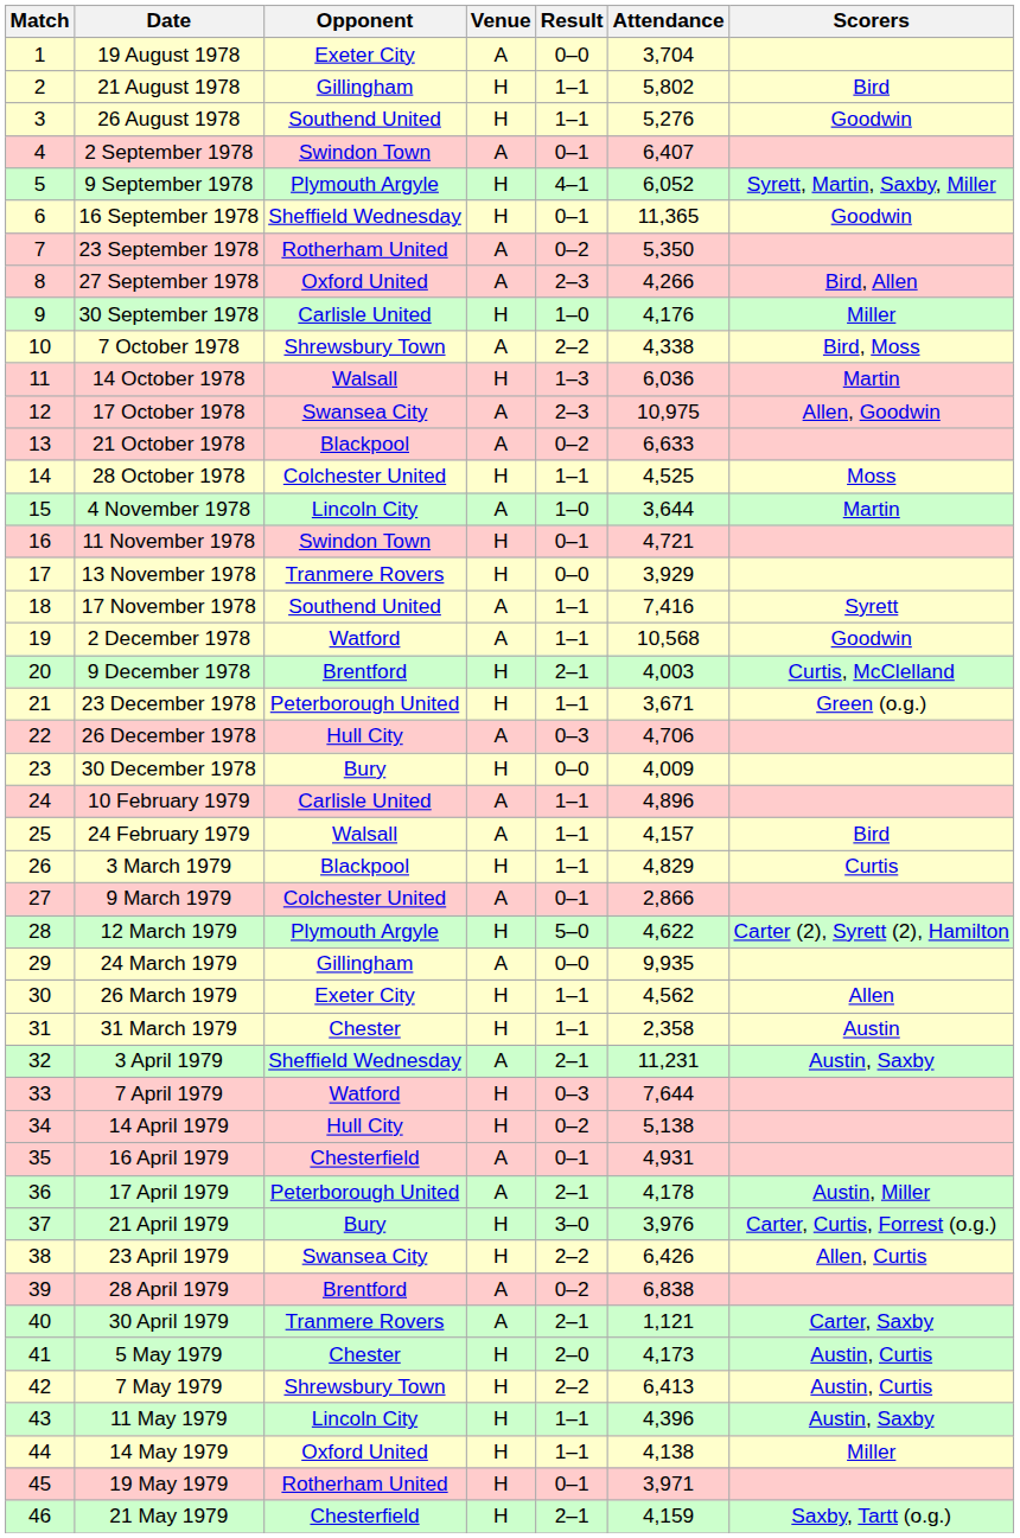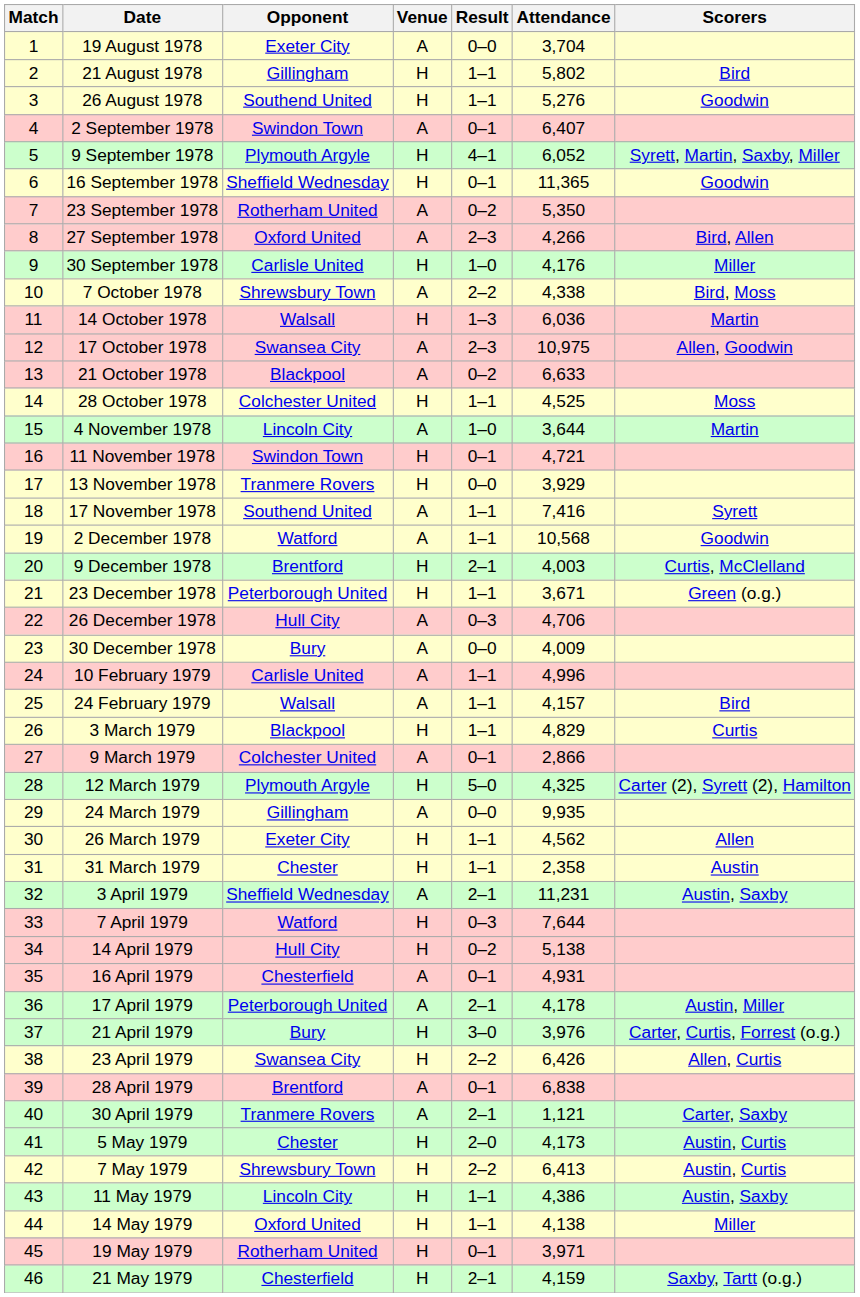 <table class="wikitable" style="font-size:100%; text-align:center">
 <tr>
 <th>Match</th>
 <th>Date</th>
 <th>Opponent</th>
 <th>Venue</th>
 <th>Result</th>
 <th>Attendance</th>
 <th>Scorers</th>
 </tr>
 <tr style="background: #FFFFCC;">
 <td>1</td>
 <td>19 August 1978</td>
 <td><a href='#'>Exeter City</a></td>
 <td>A</td>
 <td>0–0</td>
 <td>3,704</td>
 <td></td>
 </tr>
 <tr style="background: #FFFFCC;">
 <td>2</td>
 <td>21 August 1978</td>
 <td><a href='#'>Gillingham</a></td>
 <td>H</td>
 <td>1–1</td>
 <td>5,802</td>
 <td><a href='#'>Bird</a></td>
 </tr>
 <tr style="background: #FFFFCC;">
 <td>3</td>
 <td>26 August 1978</td>
 <td><a href='#'>Southend United</a></td>
 <td>H</td>
 <td>1–1</td>
 <td>5,276</td>
 <td><a href='#'>Goodwin</a></td>
 </tr>
 <tr style="background: #FFCCCC;">
 <td>4</td>
 <td>2 September 1978</td>
 <td><a href='#'>Swindon Town</a></td>
 <td>A</td>
 <td>0–1</td>
 <td>6,407</td>
 <td></td>
 </tr>
 <tr style="background: #CCFFCC;">
 <td>5</td>
 <td>9 September 1978</td>
 <td><a href='#'>Plymouth Argyle</a></td>
 <td>H</td>
 <td>4–1</td>
 <td>6,052</td>
 <td><a href='#'>Syrett</a>, <a href='#'>Martin</a>, <a href='#'>Saxby</a>, <a href='#'>Miller</a></td>
 </tr>
 <tr style="background: #FFFFCC;">
 <td>6</td>
 <td>16 September 1978</td>
 <td><a href='#'>Sheffield Wednesday</a></td>
 <td>H</td>
 <td>0–1</td>
 <td>11,365</td>
 <td><a href='#'>Goodwin</a></td>
 </tr>
 <tr style="background: #FFCCCC;">
 <td>7</td>
 <td>23 September 1978</td>
 <td><a href='#'>Rotherham United</a></td>
 <td>A</td>
 <td>0–2</td>
 <td>5,350</td>
 <td></td>
 </tr>
 <tr style="background: #FFCCCC;">
 <td>8</td>
 <td>27 September 1978</td>
 <td><a href='#'>Oxford United</a></td>
 <td>A</td>
 <td>2–3</td>
 <td>4,266</td>
 <td><a href='#'>Bird</a>, <a href='#'>Allen</a></td>
 </tr>
 <tr style="background: #CCFFCC;">
 <td>9</td>
 <td>30 September 1978</td>
 <td><a href='#'>Carlisle United</a></td>
 <td>H</td>
 <td>1–0</td>
 <td>4,176</td>
 <td><a href='#'>Miller</a></td>
 </tr>
 <tr style="background: #FFFFCC;">
 <td>10</td>
 <td>7 October 1978</td>
 <td><a href='#'>Shrewsbury Town</a></td>
 <td>A</td>
 <td>2–2</td>
 <td>4,338</td>
 <td><a href='#'>Bird</a>, <a href='#'>Moss</a></td>
 </tr>
 <tr style="background: #FFCCCC;">
 <td>11</td>
 <td>14 October 1978</td>
 <td><a href='#'>Walsall</a></td>
 <td>H</td>
 <td>1–3</td>
 <td>6,036</td>
 <td><a href='#'>Martin</a></td>
 </tr>
 <tr style="background: #FFCCCC;">
 <td>12</td>
 <td>17 October 1978</td>
 <td><a href='#'>Swansea City</a></td>
 <td>A</td>
 <td>2–3</td>
 <td>10,975</td>
 <td><a href='#'>Allen</a>, <a href='#'>Goodwin</a></td>
 </tr>
 <tr style="background: #FFCCCC;">
 <td>13</td>
 <td>21 October 1978</td>
 <td><a href='#'>Blackpool</a></td>
 <td>A</td>
 <td>0–2</td>
 <td>6,633</td>
 <td></td>
 </tr>
 <tr style="background: #FFFFCC;">
 <td>14</td>
 <td>28 October 1978</td>
 <td><a href='#'>Colchester United</a></td>
 <td>H</td>
 <td>1–1</td>
 <td>4,525</td>
 <td><a href='#'>Moss</a></td>
 </tr>
 <tr style="background: #CCFFCC;">
 <td>15</td>
 <td>4 November 1978</td>
 <td><a href='#'>Lincoln City</a></td>
 <td>A</td>
 <td>1–0</td>
 <td>3,644</td>
 <td><a href='#'>Martin</a></td>
 </tr>
 <tr style="background: #FFCCCC;">
 <td>16</td>
 <td>11 November 1978</td>
 <td><a href='#'>Swindon Town</a></td>
 <td>H</td>
 <td>0–1</td>
 <td>4,721</td>
 <td></td>
 </tr>
 <tr style="background: #FFFFCC;">
 <td>17</td>
 <td>13 November 1978</td>
 <td><a href='#'>Tranmere Rovers</a></td>
 <td>H</td>
 <td>0–0</td>
 <td>3,929</td>
 <td></td>
 </tr>
 <tr style="background: #FFFFCC;">
 <td>18</td>
 <td>17 November 1978</td>
 <td><a href='#'>Southend United</a></td>
 <td>A</td>
 <td>1–1</td>
 <td>7,416</td>
 <td><a href='#'>Syrett</a></td>
 </tr>
 <tr style="background: #FFFFCC;">
 <td>19</td>
 <td>2 December 1978</td>
 <td><a href='#'>Watford</a></td>
 <td>A</td>
 <td>1–1</td>
 <td>10,568</td>
 <td><a href='#'>Goodwin</a></td>
 </tr>
 <tr style="background: #CCFFCC;">
 <td>20</td>
 <td>9 December 1978</td>
 <td><a href='#'>Brentford</a></td>
 <td>H</td>
 <td>2–1</td>
 <td>4,003</td>
 <td><a href='#'>Curtis</a>, <a href='#'>McClelland</a></td>
 </tr>
 <tr style="background: #FFFFCC;">
 <td>21</td>
 <td>23 December 1978</td>
 <td><a href='#'>Peterborough United</a></td>
 <td>H</td>
 <td>1–1</td>
 <td>3,671</td>
 <td><a href='#'>Green</a> (o.g.)</td>
 </tr>
 <tr style="background: #FFCCCC;">
 <td>22</td>
 <td>26 December 1978</td>
 <td><a href='#'>Hull City</a></td>
 <td>A</td>
 <td>0–3</td>
 <td>4,706</td>
 <td></td>
 </tr>
 <tr style="background: #FFFFCC;">
 <td>23</td>
 <td>30 December 1978</td>
 <td><a href='#'>Bury</a></td>
-<td>H</td>
+<td>A</td>
 <td>0–0</td>
 <td>4,009</td>
 <td></td>
 </tr>
 <tr style="background: #FFCCCC;">
 <td>24</td>
 <td>10 February 1979</td>
 <td><a href='#'>Carlisle United</a></td>
 <td>A</td>
 <td>1–1</td>
-<td>4,896</td>
+<td>4,996</td>
 <td></td>
 </tr>
 <tr style="background: #FFFFCC;">
 <td>25</td>
 <td>24 February 1979</td>
 <td><a href='#'>Walsall</a></td>
 <td>A</td>
 <td>1–1</td>
 <td>4,157</td>
 <td><a href='#'>Bird</a></td>
 </tr>
 <tr style="background: #FFFFCC;">
 <td>26</td>
 <td>3 March 1979</td>
 <td><a href='#'>Blackpool</a></td>
 <td>H</td>
 <td>1–1</td>
 <td>4,829</td>
 <td><a href='#'>Curtis</a></td>
 </tr>
 <tr style="background: #FFCCCC;">
 <td>27</td>
 <td>9 March 1979</td>
 <td><a href='#'>Colchester United</a></td>
 <td>A</td>
 <td>0–1</td>
 <td>2,866</td>
 <td></td>
 </tr>
 <tr style="background: #CCFFCC;">
 <td>28</td>
 <td>12 March 1979</td>
 <td><a href='#'>Plymouth Argyle</a></td>
 <td>H</td>
 <td>5–0</td>
-<td>4,622</td>
+<td>4,325</td>
 <td><a href='#'>Carter</a> (2), <a href='#'>Syrett</a> (2), <a href='#'>Hamilton</a></td>
 </tr>
 <tr style="background: #FFFFCC;">
 <td>29</td>
 <td>24 March 1979</td>
 <td><a href='#'>Gillingham</a></td>
 <td>A</td>
 <td>0–0</td>
 <td>9,935</td>
 <td></td>
 </tr>
 <tr style="background: #FFFFCC;">
 <td>30</td>
 <td>26 March 1979</td>
 <td><a href='#'>Exeter City</a></td>
 <td>H</td>
 <td>1–1</td>
 <td>4,562</td>
 <td><a href='#'>Allen</a></td>
 </tr>
 <tr style="background: #FFFFCC;">
 <td>31</td>
 <td>31 March 1979</td>
 <td><a href='#'>Chester</a></td>
 <td>H</td>
 <td>1–1</td>
 <td>2,358</td>
 <td><a href='#'>Austin</a></td>
 </tr>
 <tr style="background: #CCFFCC;">
 <td>32</td>
 <td>3 April 1979</td>
 <td><a href='#'>Sheffield Wednesday</a></td>
 <td>A</td>
 <td>2–1</td>
 <td>11,231</td>
 <td><a href='#'>Austin</a>, <a href='#'>Saxby</a></td>
 </tr>
 <tr style="background: #FFCCCC;">
 <td>33</td>
 <td>7 April 1979</td>
 <td><a href='#'>Watford</a></td>
 <td>H</td>
 <td>0–3</td>
 <td>7,644</td>
 <td></td>
 </tr>
 <tr style="background: #FFCCCC;">
 <td>34</td>
 <td>14 April 1979</td>
 <td><a href='#'>Hull City</a></td>
 <td>H</td>
 <td>0–2</td>
 <td>5,138</td>
 <td></td>
 </tr>
 <tr style="background: #FFCCCC;">
 <td>35</td>
 <td>16 April 1979</td>
 <td><a href='#'>Chesterfield</a></td>
 <td>A</td>
 <td>0–1</td>
 <td>4,931</td>
 <td></td>
 </tr>
 <tr style="background: #CCFFCC;">
 <td>36</td>
 <td>17 April 1979</td>
 <td><a href='#'>Peterborough United</a></td>
 <td>A</td>
 <td>2–1</td>
 <td>4,178</td>
 <td><a href='#'>Austin</a>, <a href='#'>Miller</a></td>
 </tr>
 <tr style="background: #CCFFCC;">
 <td>37</td>
 <td>21 April 1979</td>
 <td><a href='#'>Bury</a></td>
 <td>H</td>
 <td>3–0</td>
 <td>3,976</td>
 <td><a href='#'>Carter</a>, <a href='#'>Curtis</a>, <a href='#'>Forrest</a> (o.g.)</td>
 </tr>
 <tr style="background: #FFFFCC;">
 <td>38</td>
 <td>23 April 1979</td>
 <td><a href='#'>Swansea City</a></td>
 <td>H</td>
 <td>2–2</td>
 <td>6,426</td>
 <td><a href='#'>Allen</a>, <a href='#'>Curtis</a></td>
 </tr>
 <tr style="background: #FFCCCC;">
 <td>39</td>
 <td>28 April 1979</td>
 <td><a href='#'>Brentford</a></td>
 <td>A</td>
-<td>0–2</td>
+<td>0–1</td>
 <td>6,838</td>
 <td></td>
 </tr>
 <tr style="background: #CCFFCC;">
 <td>40</td>
 <td>30 April 1979</td>
 <td><a href='#'>Tranmere Rovers</a></td>
 <td>A</td>
 <td>2–1</td>
 <td>1,121</td>
 <td><a href='#'>Carter</a>, <a href='#'>Saxby</a></td>
 </tr>
 <tr style="background: #CCFFCC;">
 <td>41</td>
 <td>5 May 1979</td>
 <td><a href='#'>Chester</a></td>
 <td>H</td>
 <td>2–0</td>
 <td>4,173</td>
 <td><a href='#'>Austin</a>, <a href='#'>Curtis</a></td>
 </tr>
 <tr style="background: #FFFFCC;">
 <td>42</td>
 <td>7 May 1979</td>
 <td><a href='#'>Shrewsbury Town</a></td>
 <td>H</td>
 <td>2–2</td>
 <td>6,413</td>
 <td><a href='#'>Austin</a>, <a href='#'>Curtis</a></td>
 </tr>
 <tr style="background: #CCFFCC;">
 <td>43</td>
 <td>11 May 1979</td>
 <td><a href='#'>Lincoln City</a></td>
 <td>H</td>
 <td>1–1</td>
-<td>4,396</td>
+<td>4,386</td>
 <td><a href='#'>Austin</a>, <a href='#'>Saxby</a></td>
 </tr>
 <tr style="background: #FFFFCC;">
 <td>44</td>
 <td>14 May 1979</td>
 <td><a href='#'>Oxford United</a></td>
 <td>H</td>
 <td>1–1</td>
 <td>4,138</td>
 <td><a href='#'>Miller</a></td>
 </tr>
 <tr style="background: #FFCCCC;">
 <td>45</td>
 <td>19 May 1979</td>
 <td><a href='#'>Rotherham United</a></td>
 <td>H</td>
 <td>0–1</td>
 <td>3,971</td>
 <td></td>
 </tr>
 <tr style="background: #CCFFCC;">
 <td>46</td>
 <td>21 May 1979</td>
 <td><a href='#'>Chesterfield</a></td>
 <td>H</td>
 <td>2–1</td>
 <td>4,159</td>
 <td><a href='#'>Saxby</a>, <a href='#'>Tartt</a> (o.g.)</td>
 </tr>
 </table>
